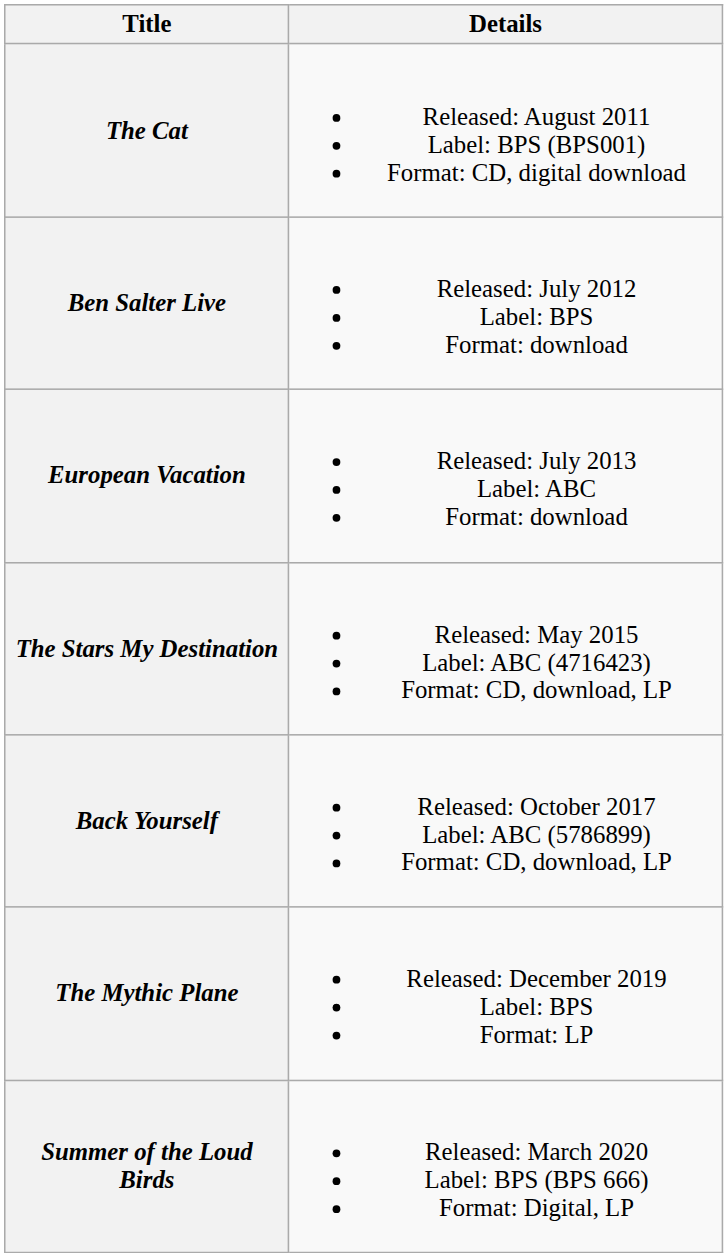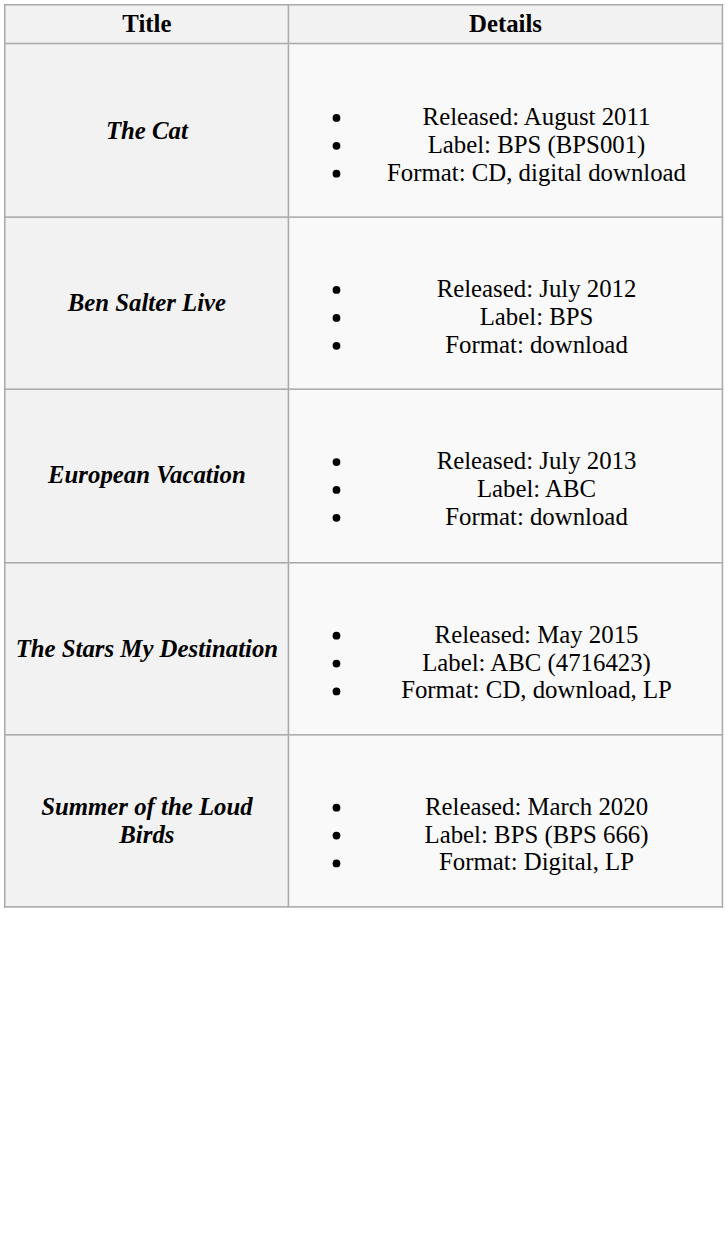 <table class="wikitable plainrowheaders" style="text-align:center;" border="1">
 <tr>
 <th scope="col" style="width:11em;">Title</th>
 <th scope="col" style="width:17em;">Details</th>
 </tr>
 <tr>
 <th scope="row"><em>The Cat</em></th>
 <td><br><ul><li>Released: August 2011</li><li>Label: BPS (BPS001)</li><li>Format: CD, digital download</li></ul></td>
 </tr>
 <tr>
 <th scope="row"><em>Ben Salter Live</em></th>
 <td><br><ul><li>Released: July 2012</li><li>Label: BPS</li><li>Format: download</li></ul></td>
 </tr>
 <tr>
 <th scope="row"><em>European Vacation</em></th>
 <td><br><ul><li>Released: July 2013</li><li>Label: ABC</li><li>Format: download</li></ul></td>
 </tr>
 <tr>
 <th scope="row"><em>The Stars My Destination</em></th>
 <td><br><ul><li>Released: May 2015</li><li>Label: ABC (4716423)</li><li>Format: CD, download, LP</li></ul></td>
 </tr>
 <tr>
-<th scope="row"><em>Back Yourself</em></th>
-<td><br><ul><li>Released: October 2017</li><li>Label: ABC (5786899)</li><li>Format: CD, download, LP</li></ul></td>
-</tr>
-<tr>
-<th scope="row"><em>The Mythic Plane</em></th>
-<td><br><ul><li>Released: December 2019</li><li>Label: BPS</li><li>Format: LP</li></ul></td>
-</tr>
-<tr>
 <th scope="row"><em>Summer of the Loud Birds</em></th>
 <td><br><ul><li>Released: March 2020</li><li>Label: BPS (BPS 666)</li><li>Format: Digital, LP</li></ul></td>
 </tr>
 </table>
